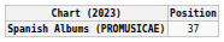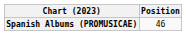 <table class="wikitable plainrowheaders" style="text-align:center">
 <tr>
 <th scope="col">Chart (2023)</th>
 <th scope="col">Position</th>
 </tr>
 <tr>
 <th scope="row">Spanish Albums (PROMUSICAE)</th>
-<td>37</td>
+<td>46</td>
 </tr>
 </table>
